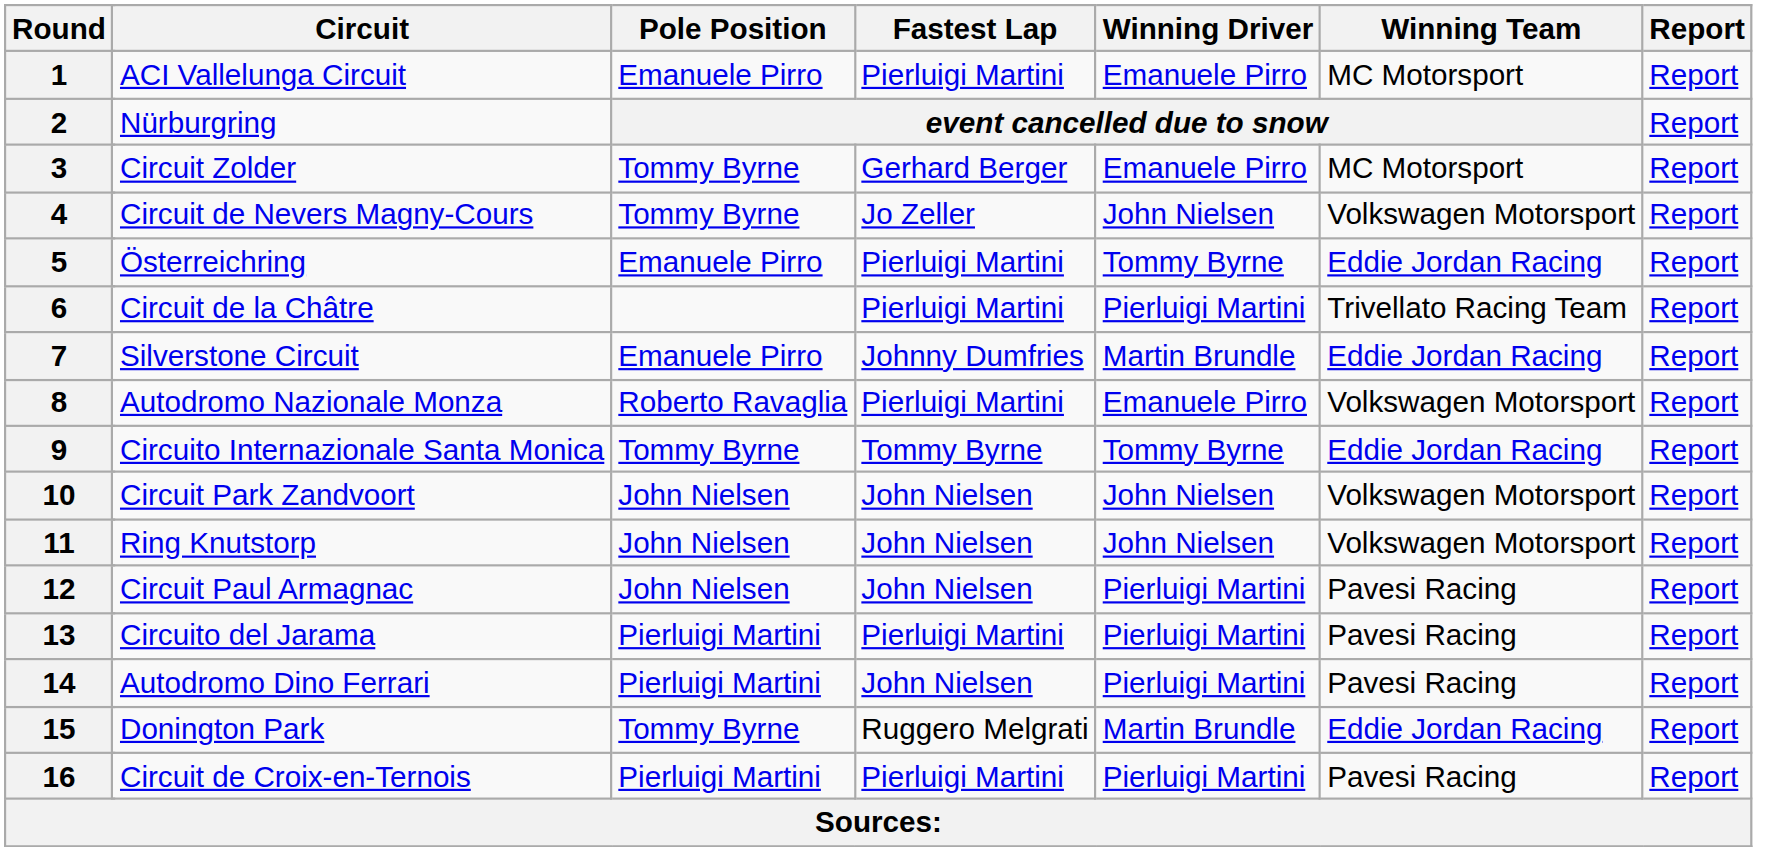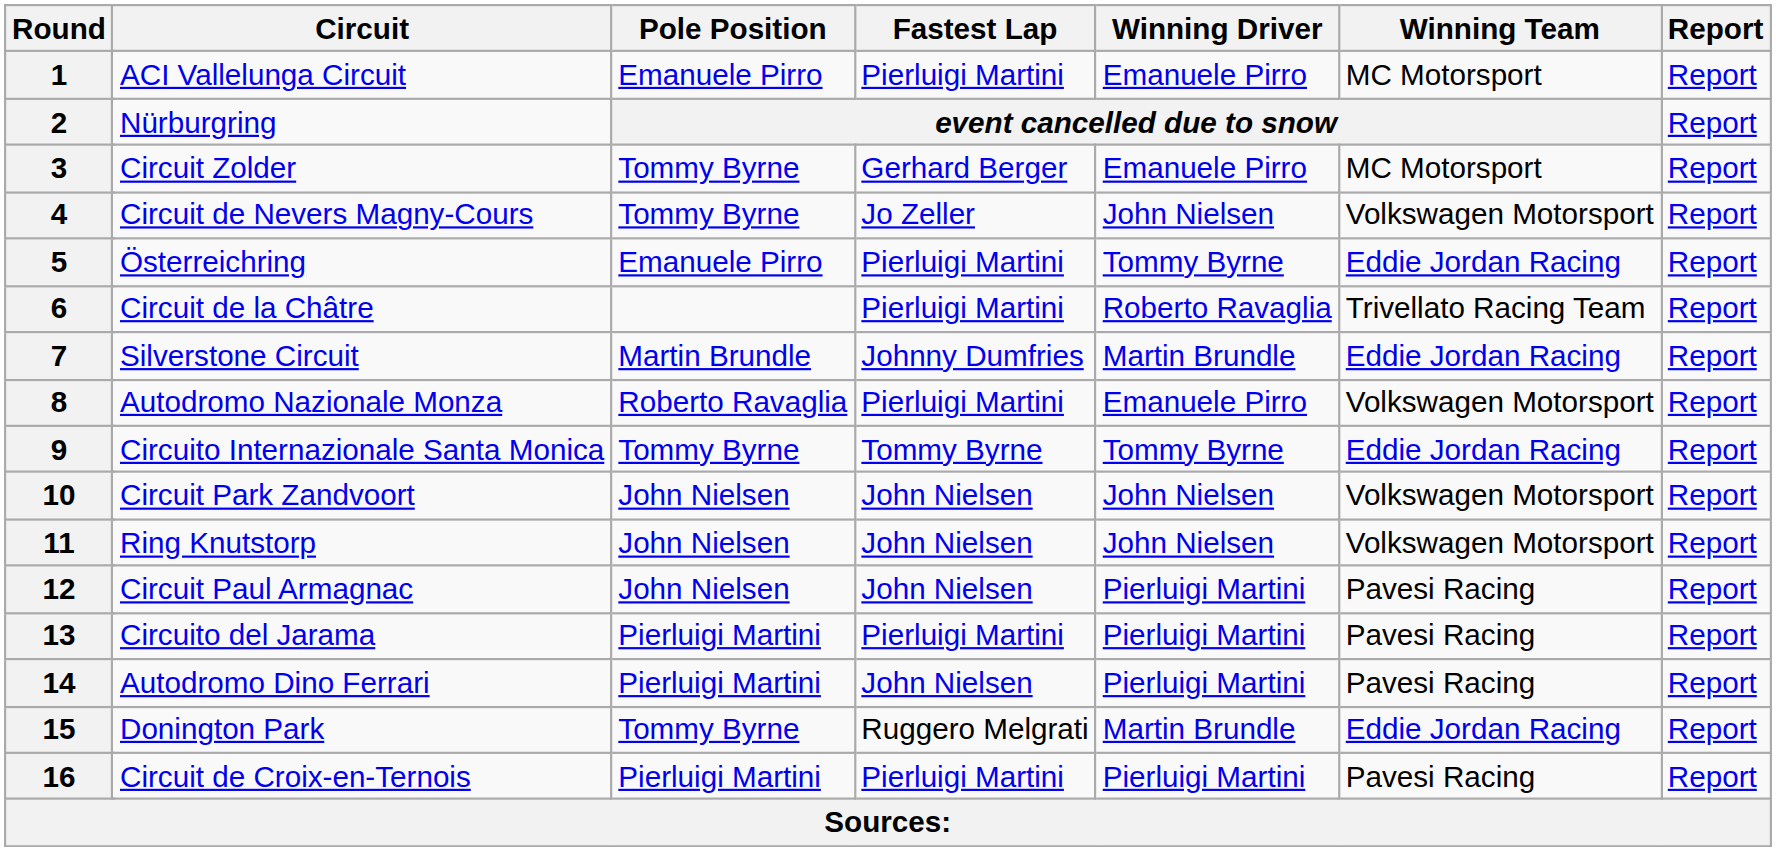 <table class="wikitable" style="font-size: 85%;">
 <tr>
 <th colspan="2">Round</th>
 <th>Circuit</th>
 <th>Pole Position</th>
 <th>Fastest Lap</th>
 <th>Winning Driver</th>
 <th>Winning Team</th>
 <th>Report</th>
 </tr>
 <tr>
 <th colspan="2">1</th>
 <td> <a href='#'>ACI Vallelunga Circuit</a></td>
 <td> <a href='#'>Emanuele Pirro</a></td>
 <td> <a href='#'>Pierluigi Martini</a></td>
 <td> <a href='#'>Emanuele Pirro</a></td>
 <td>MC Motorsport</td>
 <td><a href='#'>Report</a></td>
 </tr>
 <tr>
 <th colspan="2">2</th>
 <td> <a href='#'>Nürburgring</a></td>
 <th colspan="4"><em>event cancelled due to snow </em></th>
 <td><a href='#'>Report</a></td>
 </tr>
 <tr>
 <th colspan="2">3</th>
 <td> <a href='#'>Circuit Zolder</a></td>
 <td> <a href='#'>Tommy Byrne</a></td>
 <td> <a href='#'>Gerhard Berger</a></td>
 <td> <a href='#'>Emanuele Pirro</a></td>
 <td>MC Motorsport</td>
 <td><a href='#'>Report</a></td>
 </tr>
 <tr>
 <th colspan="2">4</th>
 <td> <a href='#'>Circuit de Nevers Magny-Cours</a></td>
 <td> <a href='#'>Tommy Byrne</a></td>
 <td> <a href='#'>Jo Zeller</a></td>
 <td> <a href='#'>John Nielsen</a></td>
 <td>Volkswagen Motorsport</td>
 <td><a href='#'>Report</a></td>
 </tr>
 <tr>
 <th colspan="2">5</th>
 <td> <a href='#'>Österreichring</a></td>
 <td> <a href='#'>Emanuele Pirro</a></td>
 <td> <a href='#'>Pierluigi Martini</a></td>
 <td> <a href='#'>Tommy Byrne</a></td>
 <td><a href='#'>Eddie Jordan Racing</a></td>
 <td><a href='#'>Report</a></td>
 </tr>
 <tr>
 <th colspan="2">6</th>
 <td> <a href='#'>Circuit de la Châtre</a></td>
 <td></td>
 <td> <a href='#'>Pierluigi Martini</a></td>
-<td> <a href='#'>Pierluigi Martini</a></td>
+<td> <a href='#'>Roberto Ravaglia</a></td>
 <td>Trivellato Racing Team</td>
 <td><a href='#'>Report</a></td>
 </tr>
 <tr>
 <th colspan="2">7</th>
 <td> <a href='#'>Silverstone Circuit</a></td>
-<td> <a href='#'>Emanuele Pirro</a></td>
+<td> <a href='#'>Martin Brundle</a></td>
 <td> <a href='#'>Johnny Dumfries</a></td>
 <td> <a href='#'>Martin Brundle</a></td>
 <td><a href='#'>Eddie Jordan Racing</a></td>
 <td><a href='#'>Report</a></td>
 </tr>
 <tr>
 <th colspan="2">8</th>
 <td> <a href='#'>Autodromo Nazionale Monza</a></td>
 <td> <a href='#'>Roberto Ravaglia</a></td>
 <td> <a href='#'>Pierluigi Martini</a></td>
 <td> <a href='#'>Emanuele Pirro</a></td>
 <td>Volkswagen Motorsport</td>
 <td><a href='#'>Report</a></td>
 </tr>
 <tr>
 <th colspan="2">9</th>
 <td> <a href='#'>Circuito Internazionale Santa Monica</a></td>
 <td> <a href='#'>Tommy Byrne</a></td>
 <td> <a href='#'>Tommy Byrne</a></td>
 <td> <a href='#'>Tommy Byrne</a></td>
 <td><a href='#'>Eddie Jordan Racing</a></td>
 <td><a href='#'>Report</a></td>
 </tr>
 <tr>
 <th colspan="2">10</th>
 <td> <a href='#'>Circuit Park Zandvoort</a></td>
 <td> <a href='#'>John Nielsen</a></td>
 <td> <a href='#'>John Nielsen</a></td>
 <td> <a href='#'>John Nielsen</a></td>
 <td>Volkswagen Motorsport</td>
 <td><a href='#'>Report</a></td>
 </tr>
 <tr>
 <th colspan="2">11</th>
 <td> <a href='#'>Ring Knutstorp</a></td>
 <td> <a href='#'>John Nielsen</a></td>
 <td> <a href='#'>John Nielsen</a></td>
 <td> <a href='#'>John Nielsen</a></td>
 <td>Volkswagen Motorsport</td>
 <td><a href='#'>Report</a></td>
 </tr>
 <tr>
 <th colspan="2">12</th>
 <td> <a href='#'>Circuit Paul Armagnac</a></td>
 <td> <a href='#'>John Nielsen</a></td>
 <td> <a href='#'>John Nielsen</a></td>
 <td> <a href='#'>Pierluigi Martini</a></td>
 <td>Pavesi Racing</td>
 <td><a href='#'>Report</a></td>
 </tr>
 <tr>
 <th colspan="2">13</th>
 <td> <a href='#'>Circuito del Jarama</a></td>
 <td> <a href='#'>Pierluigi Martini</a></td>
 <td> <a href='#'>Pierluigi Martini</a></td>
 <td> <a href='#'>Pierluigi Martini</a></td>
 <td>Pavesi Racing</td>
 <td><a href='#'>Report</a></td>
 </tr>
 <tr>
 <th colspan="2">14</th>
 <td> <a href='#'>Autodromo Dino Ferrari</a></td>
 <td> <a href='#'>Pierluigi Martini</a></td>
 <td> <a href='#'>John Nielsen</a></td>
 <td> <a href='#'>Pierluigi Martini</a></td>
 <td>Pavesi Racing</td>
 <td><a href='#'>Report</a></td>
 </tr>
 <tr>
 <th colspan="2">15</th>
 <td> <a href='#'>Donington Park</a></td>
 <td> <a href='#'>Tommy Byrne</a></td>
 <td> Ruggero Melgrati</td>
 <td> <a href='#'>Martin Brundle</a></td>
 <td><a href='#'>Eddie Jordan Racing</a></td>
 <td><a href='#'>Report</a></td>
 </tr>
 <tr>
 <th colspan="2">16</th>
 <td> <a href='#'>Circuit de Croix-en-Ternois</a></td>
 <td> <a href='#'>Pierluigi Martini</a></td>
 <td> <a href='#'>Pierluigi Martini</a></td>
 <td> <a href='#'>Pierluigi Martini</a></td>
 <td>Pavesi Racing</td>
 <td><a href='#'>Report</a></td>
 </tr>
 <tr>
 <th colspan="9">Sources:</th>
 </tr>
 <tr>
 </tr>
 </table>
